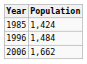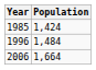 <table class="wikitable">
 <tr>
 <th>Year</th>
 <th>Population</th>
 </tr>
 <tr>
 <td>1985</td>
 <td>1,424</td>
 </tr>
 <tr>
 <td>1996</td>
 <td>1,484</td>
 </tr>
 <tr>
 <td>2006</td>
-<td>1,662</td>
+<td>1,664</td>
 </tr>
 </table>
